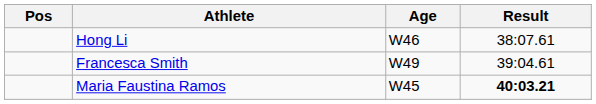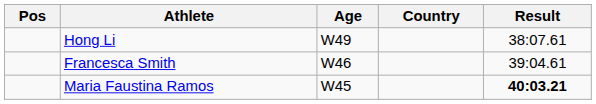 <table class="wikitable"  style="text-align:center; width:50%;">
 <tr>
 <th>Pos</th>
 <th>Athlete</th>
 <th>Age</th>
+<th>Country</th>
 <th>Result</th>
 </tr>
 <tr>
 <td align=center></td>
 <td align=left><a href='#'>Hong Li</a></td>
-<td align=left>W46</td>
+<td align=left>W49</td>
+<td align=left></td>
 <td>38:07.61</td>
 </tr>
 <tr>
 <td align=center></td>
 <td align=left><a href='#'>Francesca Smith</a></td>
-<td align=left>W49</td>
+<td align=left>W46</td>
+<td align=left></td>
 <td>39:04.61</td>
 </tr>
 <tr>
 <td align=center></td>
 <td align=left><a href='#'>Maria Faustina Ramos</a></td>
 <td align=left>W45</td>
+<td align=left></td>
 <td><strong>40:03.21</strong></td>
 </tr>
 </table>
